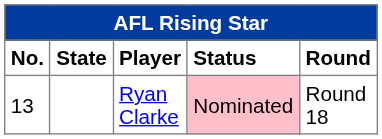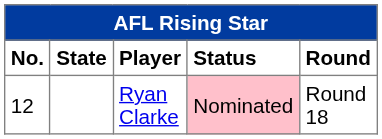 <table border="1" cellpadding="4" cellspacing="0"  style="text-align:left; font-size:95%; border-collapse:collapse; width:30%;">
 <tr style="background:#013B9F; color: white; text-align:center;">
 <th colspan="5" style="background:#013B9F; color: white; text-align:center;"><span>AFL Rising Star</span></th>
 </tr>
 <tr>
 <th>No.</th>
 <th>State</th>
 <th>Player</th>
 <th>Status</th>
 <th>Round</th>
 </tr>
 <tr>
-<td>13</td>
+<td>12</td>
 <td></td>
 <td><a href='#'>Ryan Clarke</a></td>
 <td style="background: pink;">Nominated</td>
 <td>Round 18</td>
 </tr>
 </table>
